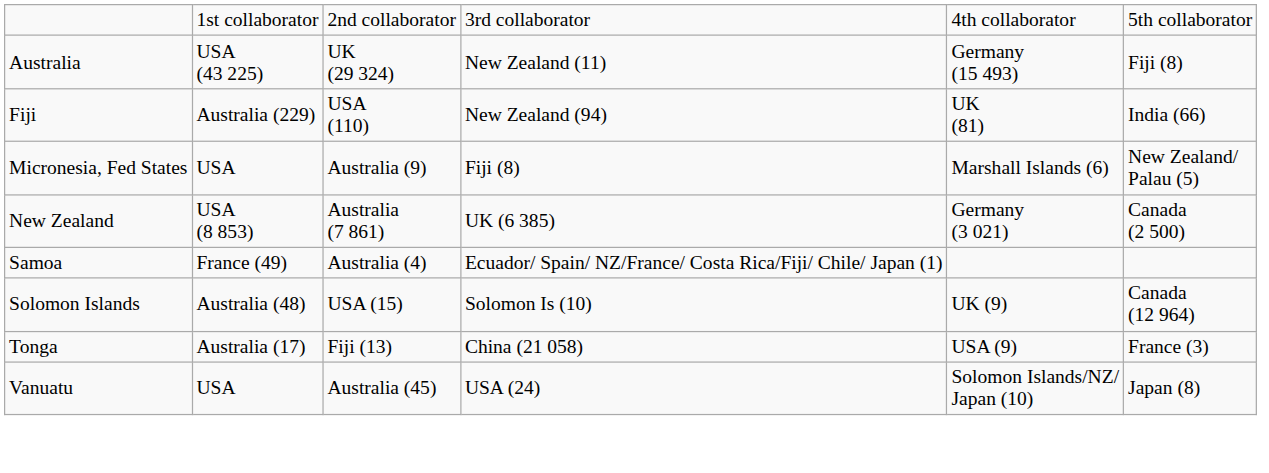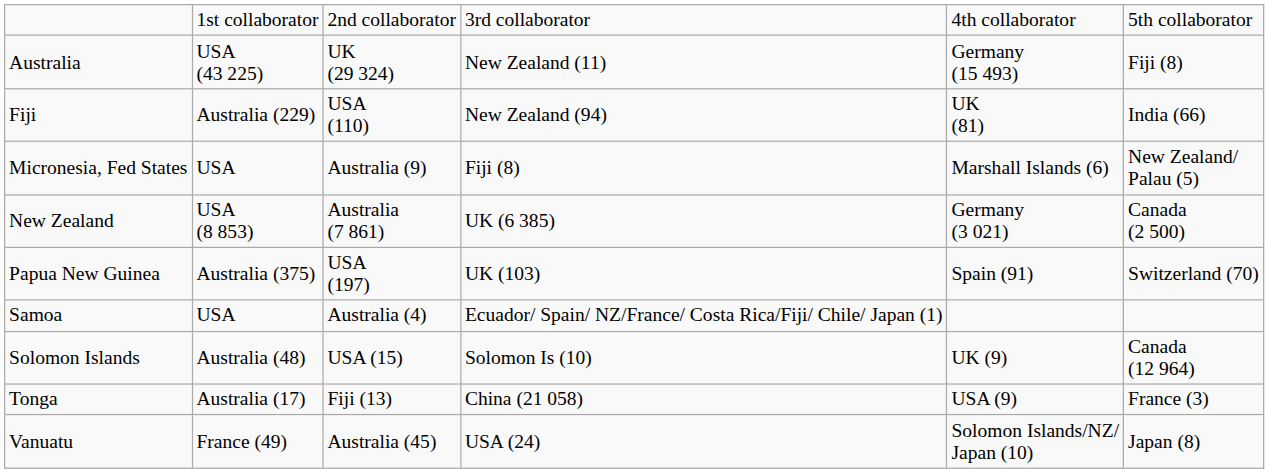 <table class="wikitable">
 <tr>
 <td></td>
 <td>1st collaborator</td>
 <td>2nd collaborator</td>
 <td>3rd collaborator</td>
 <td>4th collaborator</td>
 <td>5th collaborator</td>
 </tr>
 <tr>
 <td>Australia</td>
 <td>USA<br>(43  225)</td>
 <td>UK<br>(29  324)</td>
 <td>New  Zealand  (11)</td>
 <td>Germany<br>(15  493)</td>
 <td>Fiji  (8)</td>
 </tr>
 <tr>
 <td>Fiji</td>
 <td>Australia  (229)</td>
 <td>USA<br>(110)</td>
 <td>New  Zealand (94)</td>
 <td>UK<br>(81)</td>
 <td>India  (66)</td>
 </tr>
 <tr>
 <td>Micronesia, Fed States</td>
 <td>USA<br></td>
 <td>Australia  (9)</td>
 <td>Fiji (8)</td>
 <td>Marshall Islands (6)</td>
 <td>New Zealand/<br>Palau (5)</td>
 </tr>
 <tr>
 <td>New Zealand</td>
 <td>USA<br>(8  853)</td>
 <td>Australia<br>(7  861)</td>
 <td>UK (6 385)</td>
 <td>Germany<br>(3  021)</td>
 <td>Canada<br>(2  500)</td>
 </tr>
 <tr>
+<td>Papua New Guinea</td>
+<td>Australia  (375)</td>
+<td>USA<br>(197)</td>
+<td>UK (103)</td>
+<td>Spain  (91)</td>
+<td>Switzerland  (70)</td>
+</tr>
+<tr>
 <td>Samoa</td>
-<td>France  (49)</td>
+<td>USA<br></td>
 <td>Australia  (4)</td>
 <td>Ecuador/ Spain/  NZ/France/ Costa  Rica/Fiji/ Chile/ Japan   (1)</td>
 <td></td>
 <td></td>
 </tr>
 <tr>
 <td>Solomon Islands</td>
 <td>Australia  (48)</td>
 <td>USA  (15)</td>
 <td>Solomon  Is  (10)</td>
 <td>UK  (9)</td>
 <td>Canada<br>(12  964)</td>
 </tr>
 <tr>
 <td>Tonga</td>
 <td>Australia  (17)</td>
 <td>Fiji  (13)</td>
 <td>China (21  058)</td>
 <td>USA  (9)</td>
 <td>France  (3)</td>
 </tr>
 <tr>
 <td>Vanuatu</td>
-<td>USA<br></td>
+<td>France  (49)</td>
 <td>Australia  (45)</td>
 <td>USA  (24)</td>
 <td>Solomon Islands/NZ/<br>Japan (10)</td>
 <td>Japan  (8)</td>
 </tr>
 </table>
